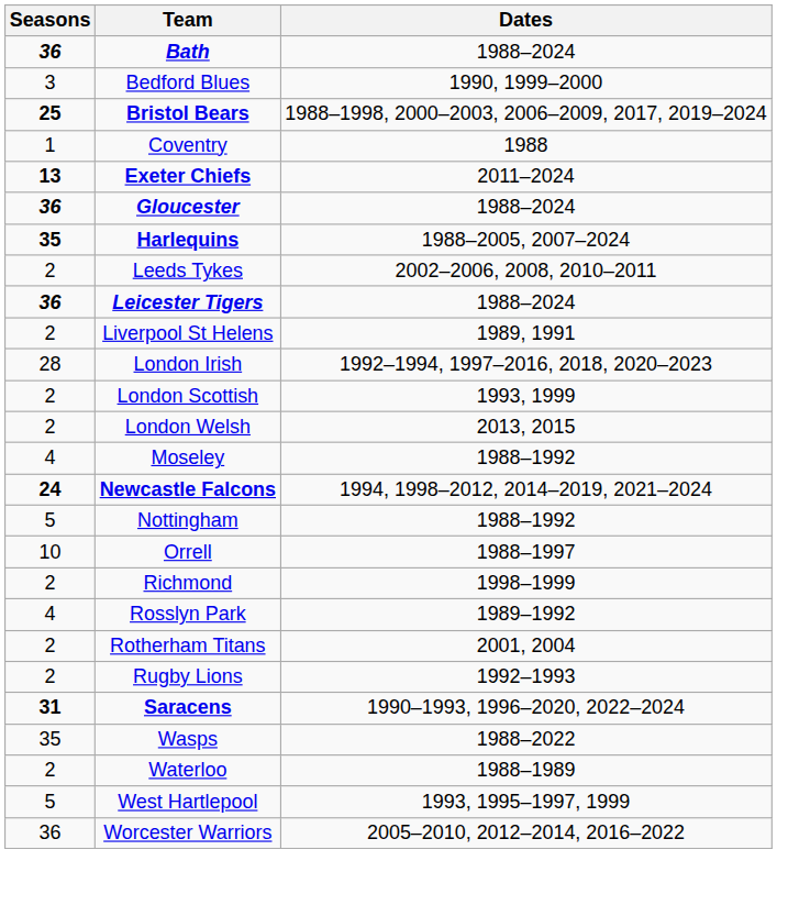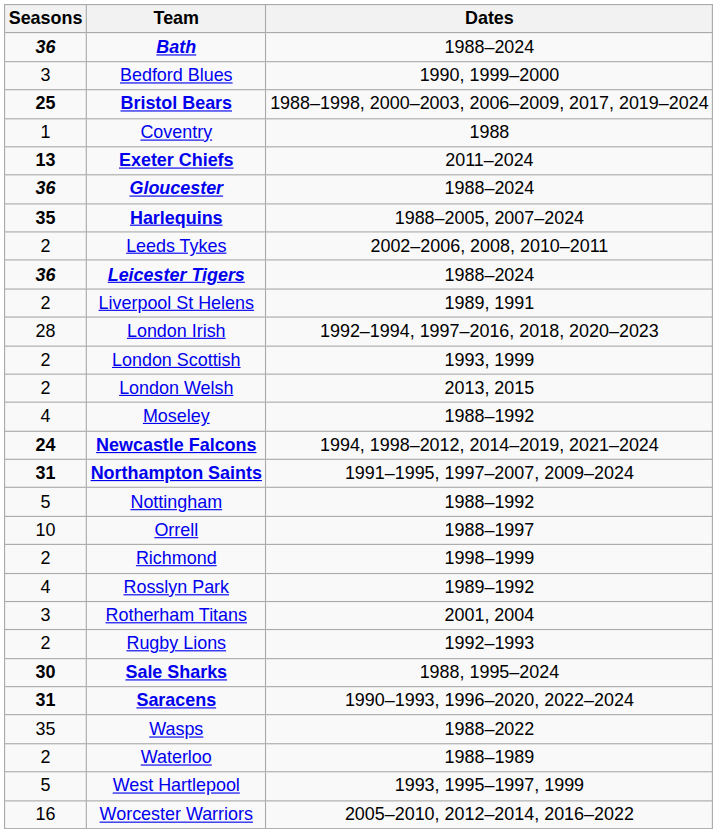 <table class="wikitable sortable" style="text-align:center">
 <tr>
 <th>Seasons</th>
 <th>Team</th>
 <th class="unsortable">Dates</th>
 </tr>
 <tr>
 <td><strong><em>36</em></strong></td>
 <td><strong><em><a href='#'>Bath</a></em></strong></td>
 <td>1988–2024</td>
 </tr>
 <tr>
 <td>3</td>
 <td><a href='#'>Bedford Blues</a></td>
 <td>1990, 1999–2000</td>
 </tr>
 <tr>
 <td><strong>25</strong></td>
 <td><strong><a href='#'>Bristol Bears</a></strong></td>
 <td>1988–1998, 2000–2003, 2006–2009, 2017, 2019–2024</td>
 </tr>
 <tr>
 <td>1</td>
 <td><a href='#'>Coventry</a></td>
 <td>1988</td>
 </tr>
 <tr>
 <td><strong>13</strong></td>
 <td><strong><a href='#'>Exeter Chiefs</a></strong></td>
 <td>2011–2024</td>
 </tr>
 <tr>
 <td><strong><em>36</em></strong></td>
 <td><strong><em><a href='#'>Gloucester</a></em></strong></td>
 <td>1988–2024</td>
 </tr>
 <tr>
 <td><strong>35</strong></td>
 <td><strong><a href='#'>Harlequins</a></strong></td>
 <td>1988–2005, 2007–2024</td>
 </tr>
 <tr>
 <td>2</td>
 <td><a href='#'>Leeds Tykes</a></td>
 <td>2002–2006, 2008, 2010–2011</td>
 </tr>
 <tr>
 <td><strong><em>36</em></strong></td>
 <td><strong><em><a href='#'>Leicester Tigers</a></em></strong></td>
 <td>1988–2024</td>
 </tr>
 <tr>
 <td>2</td>
 <td><a href='#'>Liverpool St Helens</a></td>
 <td>1989, 1991</td>
 </tr>
 <tr>
 <td>28</td>
 <td><a href='#'>London Irish</a></td>
 <td>1992–1994, 1997–2016, 2018, 2020–2023</td>
 </tr>
 <tr>
 <td>2</td>
 <td><a href='#'>London Scottish</a></td>
 <td>1993, 1999</td>
 </tr>
 <tr>
 <td>2</td>
 <td><a href='#'>London Welsh</a></td>
 <td>2013, 2015</td>
 </tr>
 <tr>
 <td>4</td>
 <td><a href='#'>Moseley</a></td>
 <td>1988–1992</td>
 </tr>
 <tr>
 <td><strong>24</strong></td>
 <td><strong><a href='#'>Newcastle Falcons</a></strong></td>
 <td>1994, 1998–2012, 2014–2019, 2021–2024</td>
 </tr>
 <tr>
+<td><strong>31</strong></td>
+<td><strong><a href='#'>Northampton Saints</a></strong></td>
+<td>1991–1995, 1997–2007, 2009–2024</td>
+</tr>
+<tr>
 <td>5</td>
 <td><a href='#'>Nottingham</a></td>
 <td>1988–1992</td>
 </tr>
 <tr>
 <td>10</td>
 <td><a href='#'>Orrell</a></td>
 <td>1988–1997</td>
 </tr>
 <tr>
 <td>2</td>
 <td><a href='#'>Richmond</a></td>
 <td>1998–1999</td>
 </tr>
 <tr>
 <td>4</td>
 <td><a href='#'>Rosslyn Park</a></td>
 <td>1989–1992</td>
 </tr>
 <tr>
-<td>2</td>
+<td>3</td>
 <td><a href='#'>Rotherham Titans</a></td>
 <td>2001, 2004</td>
 </tr>
 <tr>
 <td>2</td>
 <td><a href='#'>Rugby Lions</a></td>
 <td>1992–1993</td>
+</tr>
+<tr>
+<td><strong>30</strong></td>
+<td><strong><a href='#'>Sale Sharks</a></strong></td>
+<td>1988, 1995–2024</td>
 </tr>
 <tr>
 <td><strong>31</strong></td>
 <td><strong><a href='#'>Saracens</a></strong></td>
 <td>1990–1993, 1996–2020, 2022–2024</td>
 </tr>
 <tr>
 <td>35</td>
 <td><a href='#'>Wasps</a></td>
 <td>1988–2022</td>
 </tr>
 <tr>
 <td>2</td>
 <td><a href='#'>Waterloo</a></td>
 <td>1988–1989</td>
 </tr>
 <tr>
 <td>5</td>
 <td><a href='#'>West Hartlepool</a></td>
 <td>1993, 1995–1997, 1999</td>
 </tr>
 <tr>
-<td>36</td>
+<td>16</td>
 <td><a href='#'>Worcester Warriors</a></td>
 <td>2005–2010, 2012–2014, 2016–2022</td>
 </tr>
 <tr>
 </tr>
 </table>
